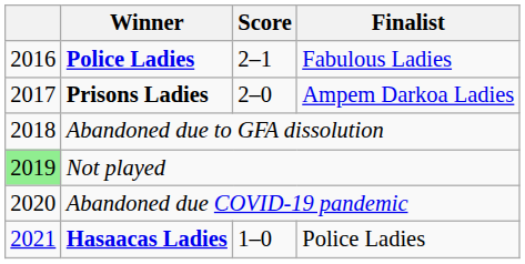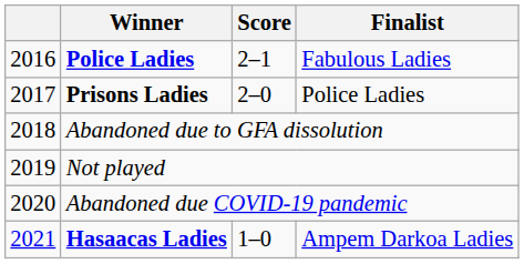 <table class="wikitable">
 <tr>
 <th></th>
 <th>Winner</th>
 <th>Score</th>
 <th>Finalist</th>
 </tr>
 <tr>
 <td>2016</td>
 <td><strong><a href='#'>Police Ladies</a></strong></td>
 <td>2–1</td>
 <td><a href='#'>Fabulous Ladies</a></td>
 </tr>
 <tr>
 <td>2017</td>
 <td><strong>Prisons Ladies</strong></td>
 <td>2–0</td>
-<td><a href='#'>Ampem Darkoa Ladies</a></td>
+<td>Police Ladies</td>
 </tr>
 <tr>
 <td>2018</td>
 <td colspan="3"><em>Abandoned due to GFA dissolution</em></td>
 </tr>
 <tr>
-<td style="background: lightgreen;">2019</td>
+<td>2019</td>
 <td colspan="3"><em>Not played</em></td>
 </tr>
 <tr>
 <td>2020</td>
 <td colspan="3"><em>Abandoned due <a href='#'>COVID-19 pandemic</a></em></td>
 </tr>
 <tr>
 <td><a href='#'>2021</a></td>
 <td><strong><a href='#'>Hasaacas Ladies</a></strong></td>
 <td>1–0</td>
-<td>Police Ladies</td>
+<td><a href='#'>Ampem Darkoa Ladies</a></td>
 </tr>
 </table>
